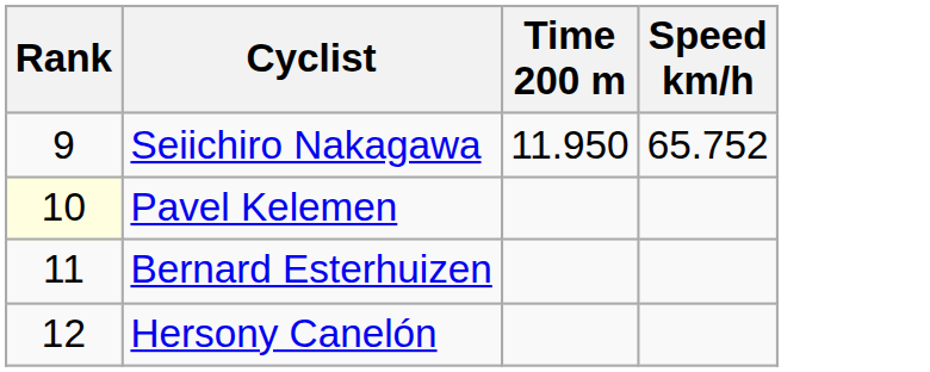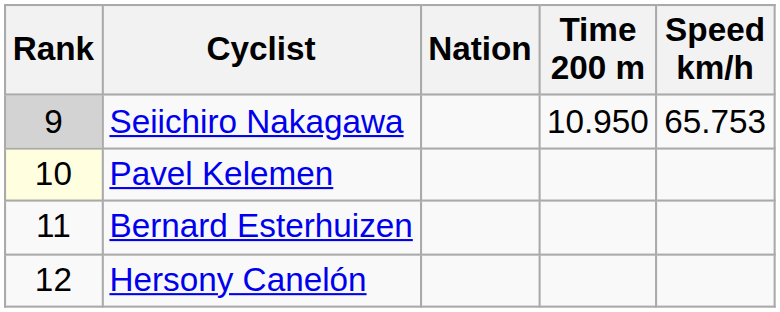 <table class="wikitable sortable" style="text-align:center;">
 <tr>
 <th>Rank</th>
 <th>Cyclist</th>
+<th>Nation</th>
 <th>Time<br>200 m</th>
 <th>Speed<br>km/h</th>
 </tr>
 <tr>
-<td>9</td>
+<td style="background: lightgrey;">9</td>
 <td align=left><a href='#'>Seiichiro Nakagawa</a></td>
-<td>11.950</td>
-<td>65.752</td>
+<td align=left></td>
+<td>10.950</td>
+<td>65.753</td>
 </tr>
 <tr>
 <td style="background: lightyellow;">10</td>
 <td align=left><a href='#'>Pavel Kelemen</a></td>
+<td align=left></td>
 <td></td>
 <td></td>
 </tr>
 <tr>
 <td>11</td>
 <td align=left><a href='#'>Bernard Esterhuizen</a></td>
+<td align=left></td>
 <td></td>
 <td></td>
 </tr>
 <tr>
 <td>12</td>
 <td align=left><a href='#'>Hersony Canelón</a></td>
+<td align=left></td>
 <td></td>
 <td></td>
 </tr>
 </table>
